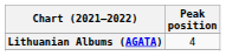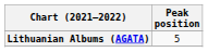 <table class="wikitable sortable plainrowheaders" style="text-align:center">
 <tr>
 <th scope="col">Chart (2021–2022)</th>
 <th scope="col">Peak<br>position</th>
 </tr>
 <tr>
 </tr>
 <tr>
 </tr>
 <tr>
 </tr>
 <tr>
 </tr>
 <tr>
 </tr>
 <tr>
 </tr>
 <tr>
 </tr>
 <tr>
 </tr>
 <tr>
 </tr>
 <tr>
 </tr>
 <tr>
 </tr>
 <tr>
 </tr>
 <tr>
 <th scope="row">Lithuanian Albums (<a href='#'>AGATA</a>)</th>
-<td>4</td>
+<td>5</td>
 </tr>
 <tr>
 </tr>
 <tr>
 </tr>
 <tr>
 </tr>
 <tr>
 </tr>
 <tr>
 </tr>
 <tr>
 </tr>
 <tr>
 </tr>
 <tr>
 </tr>
 <tr>
 </tr>
 <tr>
 </tr>
 </table>
